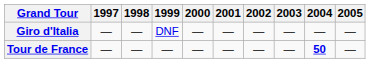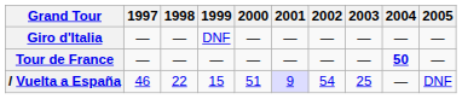 <table class="wikitable plainrowheaders">
 <tr>
 <th scope="col"><a href='#'>Grand Tour</a></th>
 <th scope="col">1997</th>
 <th scope="col">1998</th>
 <th scope="col">1999</th>
 <th scope="col">2000</th>
 <th scope="col">2001</th>
 <th scope="col">2002</th>
 <th scope="col">2003</th>
 <th scope="col">2004</th>
 <th scope="col">2005</th>
 </tr>
 <tr style="text-align:center;">
 <th scope="row"> <a href='#'>Giro d'Italia</a></th>
 <td>—</td>
 <td>—</td>
 <td><a href='#'>DNF</a></td>
 <td>—</td>
 <td>—</td>
 <td>—</td>
 <td>—</td>
 <td>—</td>
 <td>—</td>
 </tr>
 <tr style="text-align:center;">
 <th scope="row"> <a href='#'>Tour de France</a></th>
 <td>—</td>
 <td>—</td>
 <td>—</td>
 <td>—</td>
 <td>—</td>
 <td>—</td>
 <td>—</td>
 <td><strong><a href='#'>50</a></strong></td>
 <td>—</td>
 </tr>
+<tr style="text-align:center;">
+<th scope="row">/ <a href='#'>Vuelta a España</a></th>
+<td><a href='#'>46</a></td>
+<td><a href='#'>22</a></td>
+<td><a href='#'>15</a></td>
+<td><a href='#'>51</a></td>
+<td style="background:#ddf;"><a href='#'>9</a></td>
+<td><a href='#'>54</a></td>
+<td><a href='#'>25</a></td>
+<td>—</td>
+<td><a href='#'>DNF</a></td>
+</tr>
 </table>
